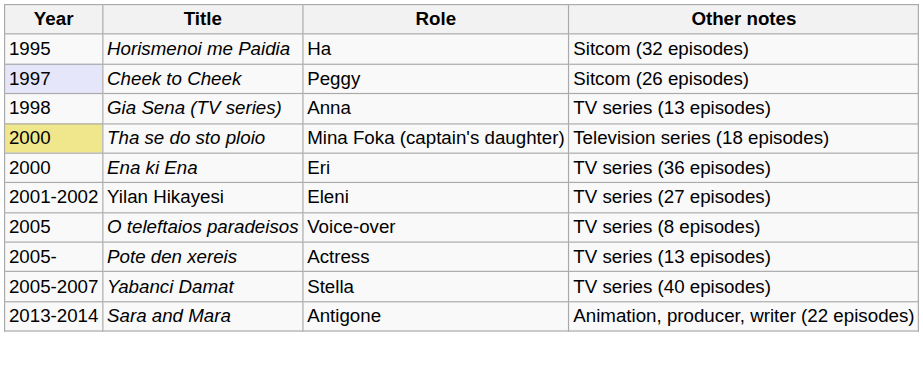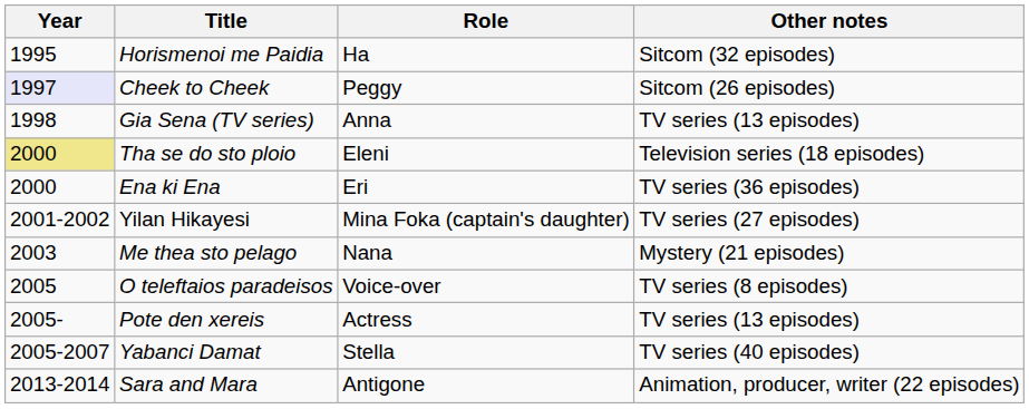 <table class="wikitable sortable">
 <tr>
 <th>Year</th>
 <th>Title</th>
 <th>Role</th>
 <th>Other notes</th>
 </tr>
 <tr>
 <td>1995</td>
 <td><em>Horismenoi me Paidia</em></td>
 <td>Ha</td>
 <td>Sitcom (32 episodes)</td>
 </tr>
 <tr>
 <td style="background: lavender;">1997</td>
 <td><em>Cheek to Cheek</em></td>
 <td>Peggy</td>
 <td>Sitcom (26 episodes)</td>
 </tr>
 <tr>
 <td>1998</td>
 <td><em>Gia Sena (TV series)</em></td>
 <td>Anna</td>
 <td>TV series (13 episodes)</td>
 </tr>
 <tr>
 <td style="background: khaki;">2000</td>
 <td><em>Tha se do sto ploio</em></td>
-<td>Mina Foka (captain's daughter)</td>
+<td>Eleni</td>
 <td>Television series (18 episodes)</td>
 </tr>
 <tr>
 <td>2000</td>
 <td><em>Ena ki Ena</em></td>
 <td>Eri</td>
 <td>TV series (36 episodes)</td>
 </tr>
 <tr>
 <td>2001-2002</td>
 <td>Yilan Hikayesi</td>
-<td>Eleni</td>
+<td>Mina Foka (captain's daughter)</td>
 <td>TV series (27 episodes)</td>
+</tr>
+<tr>
+<td>2003</td>
+<td><em>Me thea sto pelago</em></td>
+<td>Nana</td>
+<td>Mystery (21 episodes)</td>
 </tr>
 <tr>
 <td>2005</td>
 <td><em>O teleftaios paradeisos</em></td>
 <td>Voice-over</td>
 <td>TV series (8 episodes)</td>
 </tr>
 <tr>
 <td>2005-</td>
 <td><em>Pote den xereis</em></td>
 <td>Actress</td>
 <td>TV series (13 episodes)</td>
 </tr>
 <tr>
 <td>2005-2007</td>
 <td><em>Yabanci Damat</em></td>
 <td>Stella</td>
 <td>TV series (40 episodes)</td>
 </tr>
 <tr>
 <td>2013-2014</td>
 <td><em>Sara and Mara</em></td>
 <td>Antigone</td>
 <td>Animation, producer, writer (22 episodes)</td>
 </tr>
 </table>
